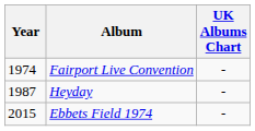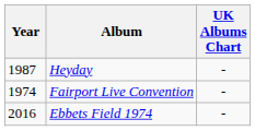 <table class="wikitable">
 <tr>
 <th width="40">Year</th>
 <th>Album</th>
 <th width="40"><a href='#'>UK Albums Chart</a></th>
 </tr>
 <tr>
+<td>1987</td>
+<td><em><a href='#'>Heyday</a></em></td>
+<td align="center">-</td>
+</tr>
+<tr>
 <td>1974</td>
 <td><em><a href='#'>Fairport Live Convention</a></em></td>
 <td align="center">-</td>
 </tr>
 <tr>
-<td>1987</td>
-<td><em><a href='#'>Heyday</a></em></td>
-<td align="center">-</td>
-</tr>
-<tr>
-<td>2015</td>
+<td>2016</td>
 <td><em><a href='#'>Ebbets Field 1974</a></em></td>
 <td align="center">-</td>
 </tr>
 </table>
